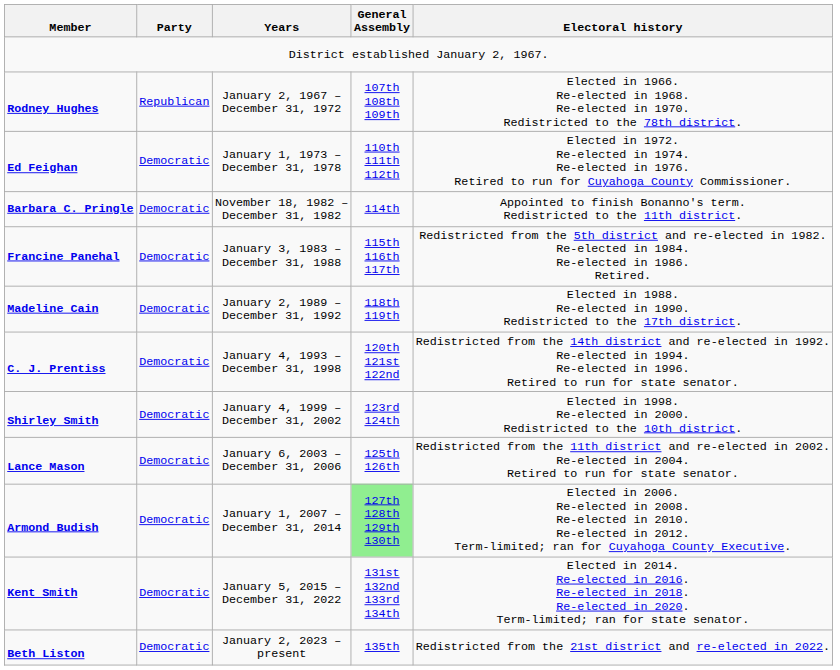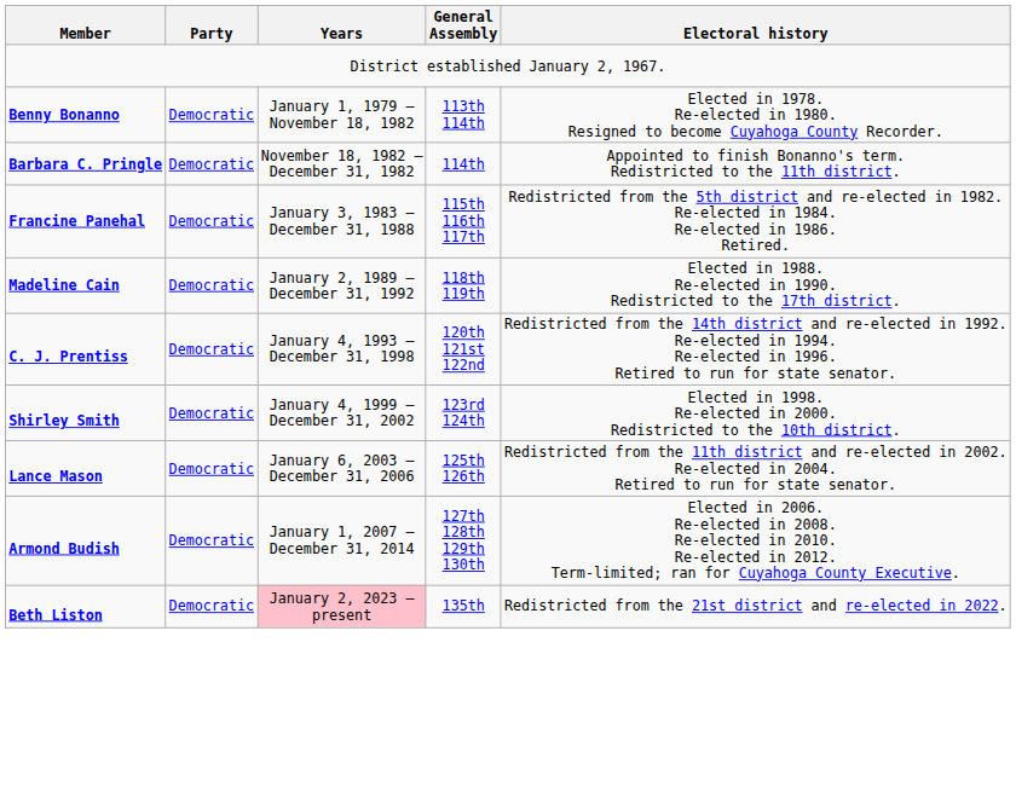 <table class=wikitable style="text-align:center">
 <tr valign=bottom>
 <th>Member</th>
 <th>Party</th>
 <th>Years</th>
 <th>General<br>Assembly</th>
 <th>Electoral history</th>
 </tr>
 <tr style="height:3em">
 <td colspan=5>District established January 2, 1967.</td>
 </tr>
 <tr style="height:3em">
-<td align=left><br><strong><a href='#'>Rodney Hughes</a></strong><br></td>
-<td><a href='#'>Republican</a></td>
-<td>January 2, 1967 –<br>December 31, 1972</td>
-<td><a href='#'>107th</a><br><a href='#'>108th</a><br><a href='#'>109th</a></td>
-<td>Elected in 1966.<br>Re-elected in 1968.<br>Re-elected in 1970.<br>Redistricted to the <a href='#'>78th district</a>.</td>
-</tr>
-<tr style="height:3em">
-<td align=left><br><strong><a href='#'>Ed Feighan</a></strong><br></td>
+<td align=left><strong><a href='#'>Benny Bonanno</a></strong><br></td>
 <td><a href='#'>Democratic</a></td>
-<td>January 1, 1973 –<br>December 31, 1978</td>
-<td><a href='#'>110th</a><br><a href='#'>111th</a><br><a href='#'>112th</a></td>
-<td>Elected in 1972.<br>Re-elected in 1974.<br>Re-elected in 1976.<br>Retired to run for <a href='#'>Cuyahoga County</a> Commissioner.</td>
+<td>January 1, 1979 –<br>November 18, 1982</td>
+<td><a href='#'>113th</a><br><a href='#'>114th</a></td>
+<td>Elected in 1978.<br>Re-elected in 1980.<br>Resigned to become <a href='#'>Cuyahoga County</a> Recorder.</td>
 </tr>
 <tr style="height:3em">
 <td align=left><strong><a href='#'>Barbara C. Pringle</a></strong><br></td>
 <td><a href='#'>Democratic</a></td>
 <td>November 18, 1982 –<br>December 31, 1982</td>
 <td><a href='#'>114th</a></td>
 <td>Appointed to finish Bonanno's term.<br>Redistricted to the <a href='#'>11th district</a>.</td>
 </tr>
 <tr style="height:3em">
 <td align=left><strong><a href='#'>Francine Panehal</a></strong><br></td>
 <td><a href='#'>Democratic</a></td>
 <td>January 3, 1983 –<br>December 31, 1988</td>
 <td><a href='#'>115th</a><br><a href='#'>116th</a><br><a href='#'>117th</a></td>
 <td>Redistricted from the <a href='#'>5th district</a> and re-elected in 1982.<br>Re-elected in 1984.<br>Re-elected in 1986.<br>Retired.</td>
 </tr>
 <tr style="height:3em">
 <td align=left><strong><a href='#'>Madeline Cain</a></strong><br></td>
 <td><a href='#'>Democratic</a></td>
 <td>January 2, 1989 –<br>December 31, 1992</td>
 <td><a href='#'>118th</a><br><a href='#'>119th</a></td>
 <td>Elected in 1988.<br>Re-elected in 1990.<br>Redistricted to the <a href='#'>17th district</a>.</td>
 </tr>
 <tr style="height:3em">
 <td align=left><br><strong><a href='#'>C. J. Prentiss</a></strong><br></td>
 <td><a href='#'>Democratic</a></td>
 <td>January 4, 1993 –<br>December 31, 1998</td>
 <td><a href='#'>120th</a><br><a href='#'>121st</a><br><a href='#'>122nd</a></td>
 <td>Redistricted from the <a href='#'>14th district</a> and re-elected in 1992.<br>Re-elected in 1994.<br>Re-elected in 1996.<br>Retired to run for state senator.</td>
 </tr>
 <tr style="height:3em">
 <td align=left><br><strong><a href='#'>Shirley Smith</a></strong><br></td>
 <td><a href='#'>Democratic</a></td>
 <td>January 4, 1999 –<br>December 31, 2002</td>
 <td><a href='#'>123rd</a><br><a href='#'>124th</a></td>
 <td>Elected in 1998.<br>Re-elected in 2000.<br>Redistricted to the <a href='#'>10th district</a>.</td>
 </tr>
 <tr style="height:3em">
 <td align=left><br><strong><a href='#'>Lance Mason</a></strong><br></td>
 <td><a href='#'>Democratic</a></td>
 <td>January 6, 2003 –<br>December 31, 2006</td>
 <td><a href='#'>125th</a><br><a href='#'>126th</a></td>
 <td>Redistricted from the <a href='#'>11th district</a> and re-elected in 2002.<br>Re-elected in 2004.<br>Retired to run for state senator.</td>
 </tr>
 <tr style="height:3em">
 <td align=left><br><strong><a href='#'>Armond Budish</a></strong><br></td>
 <td><a href='#'>Democratic</a></td>
 <td>January 1, 2007 –<br>December 31, 2014</td>
-<td style="background: lightgreen;"><a href='#'>127th</a><br><a href='#'>128th</a><br><a href='#'>129th</a><br><a href='#'>130th</a></td>
+<td><a href='#'>127th</a><br><a href='#'>128th</a><br><a href='#'>129th</a><br><a href='#'>130th</a></td>
 <td>Elected in 2006.<br>Re-elected in 2008.<br>Re-elected in 2010.<br>Re-elected in 2012.<br>Term-limited; ran for <a href='#'>Cuyahoga County Executive</a>.</td>
-</tr>
-<tr style="height:3em">
-<td align=left><strong><a href='#'>Kent Smith</a></strong><br></td>
-<td><a href='#'>Democratic</a></td>
-<td>January 5, 2015 –<br>December 31, 2022</td>
-<td><a href='#'>131st</a><br><a href='#'>132nd</a><br><a href='#'>133rd</a><br><a href='#'>134th</a></td>
-<td>Elected in 2014.<br><a href='#'>Re-elected in 2016</a>.<br><a href='#'>Re-elected in 2018</a>.<br><a href='#'>Re-elected in 2020</a>.<br>Term-limited; ran for state senator.</td>
 </tr>
 <tr style="height:3em">
 <td align=left><br><strong><a href='#'>Beth Liston</a></strong><br></td>
 <td><a href='#'>Democratic</a></td>
-<td>January 2, 2023 –<br>present</td>
+<td style="background: pink;">January 2, 2023 –<br>present</td>
 <td><a href='#'>135th</a></td>
 <td>Redistricted from the <a href='#'>21st district</a> and <a href='#'>re-elected in 2022</a>.</td>
 </tr>
 </table>
